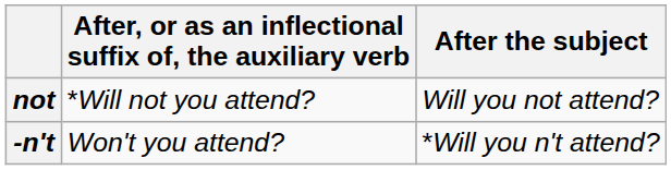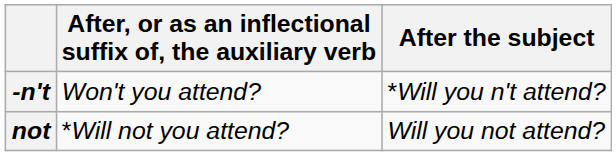 <table class="wikitable" | style="margin:0 0 10px 10px; float:right; border: none;">
 <tr>
 <th></th>
 <th>After, or as an inflectional<br> suffix of, the auxiliary verb</th>
 <th>After the subject</th>
 </tr>
 <tr>
+<th><em>-n't</em></th>
+<td><em>Won't you attend?</em></td>
+<td>*<em>Will you n't attend?</em></td>
+</tr>
+<tr>
 <th><em>not</em></th>
 <td>*<em>Will not you attend?</em></td>
 <td><em>Will you not attend?</em></td>
 </tr>
 <tr>
-<th><em>-n't</em></th>
-<td><em>Won't you attend?</em></td>
-<td>*<em>Will you n't attend?</em></td>
-</tr>
-<tr>
 </tr>
 </table>
